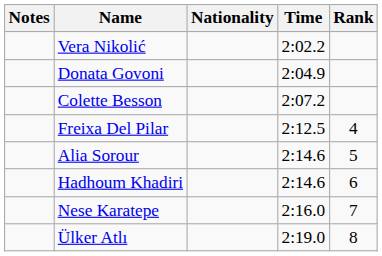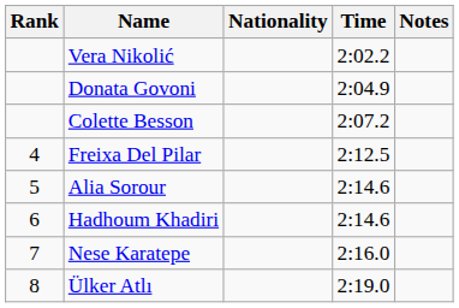 <table class="wikitable sortable" style="text-align:center">
 <tr>
-<th>Notes</th>
+<th>Rank</th>
 <th>Name</th>
 <th>Nationality</th>
 <th>Time</th>
-<th>Rank</th>
+<th>Notes</th>
 </tr>
 <tr>
 <td></td>
 <td align=left><a href='#'>Vera Nikolić</a></td>
 <td align=left></td>
 <td>2:02.2</td>
 <td></td>
 </tr>
 <tr>
 <td></td>
 <td align=left><a href='#'>Donata Govoni</a></td>
 <td align=left></td>
 <td>2:04.9</td>
 <td></td>
 </tr>
 <tr>
 <td></td>
 <td align=left><a href='#'>Colette Besson</a></td>
 <td align=left></td>
 <td>2:07.2</td>
 <td></td>
 </tr>
 <tr>
-<td></td>
+<td>4</td>
 <td align=left><a href='#'>Freixa Del Pilar</a></td>
 <td align=left></td>
 <td>2:12.5</td>
-<td>4</td>
+<td></td>
 </tr>
 <tr>
-<td></td>
+<td>5</td>
 <td align=left><a href='#'>Alia Sorour</a></td>
 <td align=left></td>
 <td>2:14.6</td>
-<td>5</td>
+<td></td>
 </tr>
 <tr>
-<td></td>
+<td>6</td>
 <td align=left><a href='#'>Hadhoum Khadiri</a></td>
 <td align=left></td>
 <td>2:14.6</td>
-<td>6</td>
+<td></td>
 </tr>
 <tr>
-<td></td>
+<td>7</td>
 <td align=left><a href='#'>Nese Karatepe</a></td>
 <td align=left></td>
 <td>2:16.0</td>
-<td>7</td>
+<td></td>
 </tr>
 <tr>
-<td></td>
+<td>8</td>
 <td align=left><a href='#'>Ülker Atlı</a></td>
 <td align=left></td>
 <td>2:19.0</td>
-<td>8</td>
+<td></td>
 </tr>
 </table>
